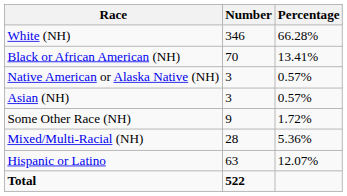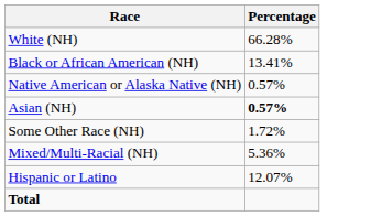 <table class="wikitable">
 <tr>
 <th>Race</th>
-<th>Number</th>
 <th>Percentage</th>
 </tr>
 <tr>
 <td><a href='#'>White</a> (NH)</td>
-<td>346</td>
 <td>66.28%</td>
 </tr>
 <tr>
 <td><a href='#'>Black or African American</a> (NH)</td>
-<td>70</td>
 <td>13.41%</td>
 </tr>
 <tr>
 <td><a href='#'>Native American</a> or <a href='#'>Alaska Native</a> (NH)</td>
-<td>3</td>
 <td>0.57%</td>
 </tr>
 <tr>
 <td><a href='#'>Asian</a> (NH)</td>
-<td>3</td>
-<td>0.57%</td>
+<td><strong>0.57%</strong></td>
 </tr>
 <tr>
 <td>Some Other Race (NH)</td>
-<td>9</td>
 <td>1.72%</td>
 </tr>
 <tr>
 <td><a href='#'>Mixed/Multi-Racial</a> (NH)</td>
-<td>28</td>
 <td>5.36%</td>
 </tr>
 <tr>
 <td><a href='#'>Hispanic or Latino</a></td>
-<td>63</td>
 <td>12.07%</td>
 </tr>
 <tr>
 <td><strong>Total</strong></td>
-<td><strong>522</strong></td>
 <td></td>
 </tr>
 </table>
